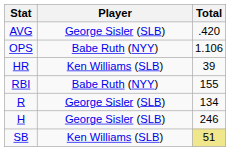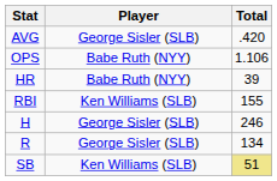 <table class="wikitable" style="text-align:center;">
 <tr>
 <th style="width:15%;">Stat</th>
 <th>Player</th>
 <th style="width:15%;">Total</th>
 </tr>
 <tr>
 <td><a href='#'>AVG</a></td>
 <td><a href='#'>George Sisler</a> (<a href='#'>SLB</a>)</td>
 <td>.420</td>
 </tr>
 <tr>
 <td><a href='#'>OPS</a></td>
 <td><a href='#'>Babe Ruth</a> (<a href='#'>NYY</a>)</td>
 <td>1.106</td>
 </tr>
 <tr>
 <td><a href='#'>HR</a></td>
-<td><a href='#'>Ken Williams</a> (<a href='#'>SLB</a>)</td>
+<td><a href='#'>Babe Ruth</a> (<a href='#'>NYY</a>)</td>
 <td>39</td>
 </tr>
 <tr>
 <td><a href='#'>RBI</a></td>
-<td><a href='#'>Babe Ruth</a> (<a href='#'>NYY</a>)</td>
+<td><a href='#'>Ken Williams</a> (<a href='#'>SLB</a>)</td>
 <td>155</td>
+</tr>
+<tr>
+<td><a href='#'>H</a></td>
+<td><a href='#'>George Sisler</a> (<a href='#'>SLB</a>)</td>
+<td>246</td>
 </tr>
 <tr>
 <td><a href='#'>R</a></td>
 <td><a href='#'>George Sisler</a> (<a href='#'>SLB</a>)</td>
 <td>134</td>
 </tr>
 <tr>
-<td><a href='#'>H</a></td>
-<td><a href='#'>George Sisler</a> (<a href='#'>SLB</a>)</td>
-<td>246</td>
-</tr>
-<tr>
 <td><a href='#'>SB</a></td>
 <td><a href='#'>Ken Williams</a> (<a href='#'>SLB</a>)</td>
 <td style="background: khaki;">51</td>
 </tr>
 </table>
